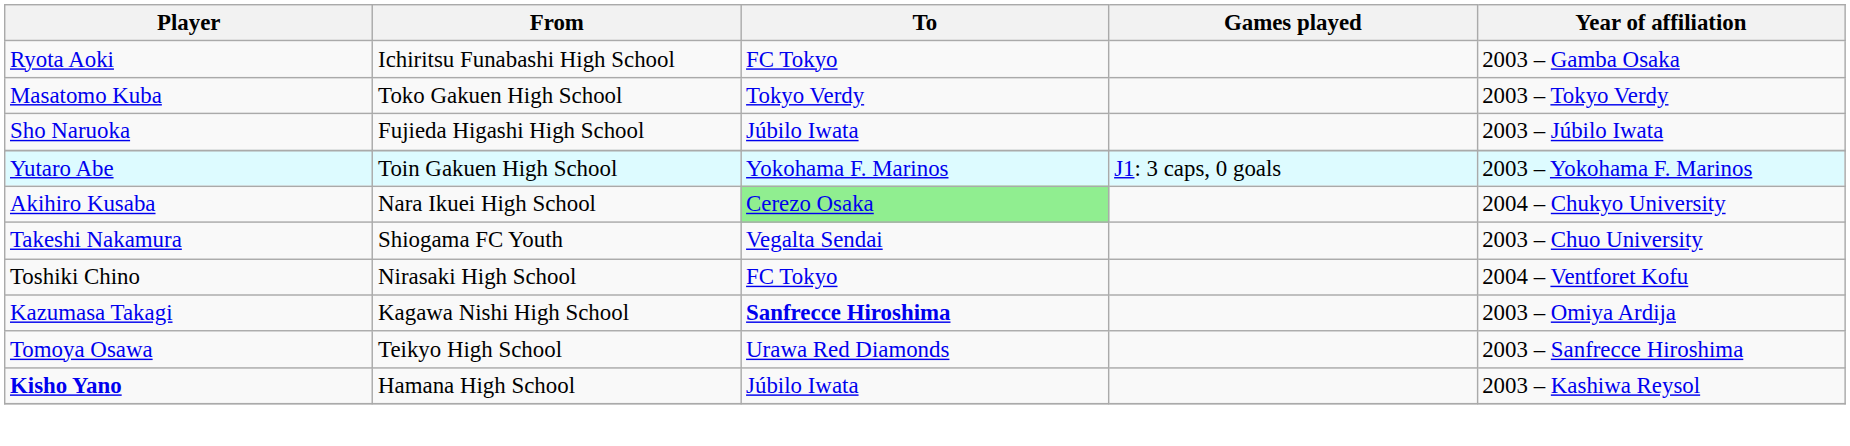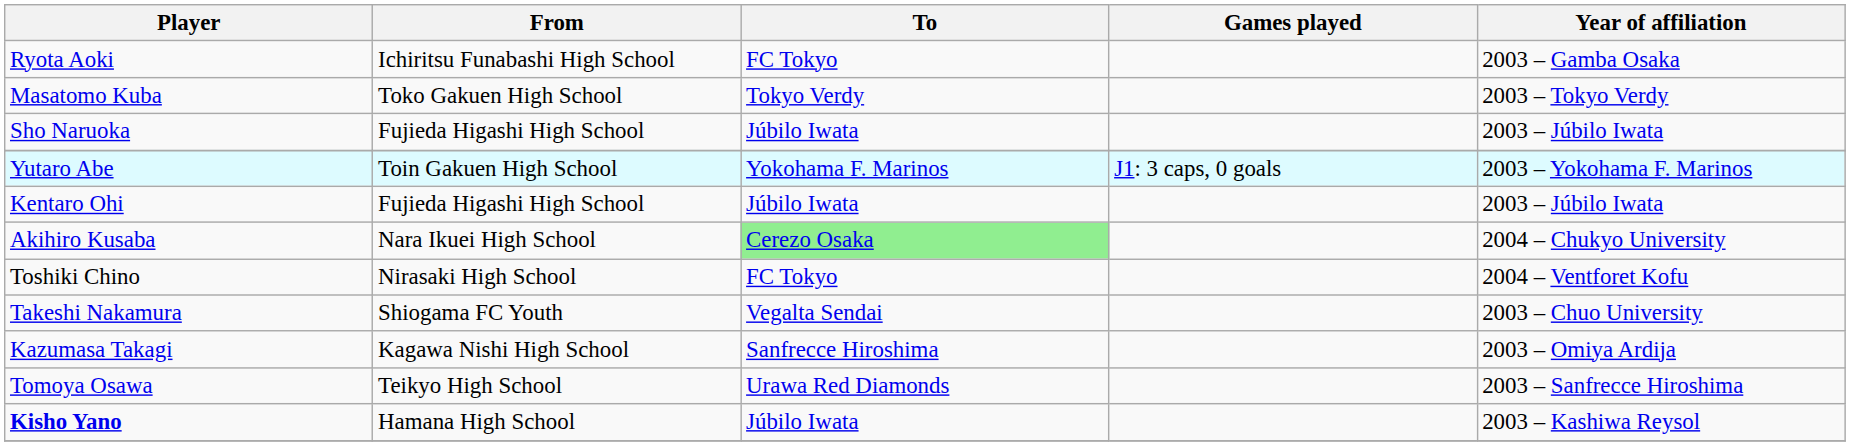 <table class="wikitable sortable mw-collapsible" style="text-align:left;">
 <tr>
 <th width=250px>Player</th>
 <th width=250px>From</th>
 <th width=250px>To</th>
 <th width=250px>Games played</th>
 <th width=250px>Year of affiliation</th>
 </tr>
 <tr>
 <td><a href='#'>Ryota Aoki</a></td>
 <td>Ichiritsu Funabashi High School</td>
 <td><a href='#'>FC Tokyo</a></td>
 <td></td>
 <td>2003 – <a href='#'>Gamba Osaka</a></td>
 </tr>
 <tr>
 <td><a href='#'>Masatomo Kuba</a></td>
 <td>Toko Gakuen High School</td>
 <td><a href='#'>Tokyo Verdy</a></td>
 <td></td>
 <td>2003 – <a href='#'>Tokyo Verdy</a></td>
 </tr>
 <tr>
 <td><a href='#'>Sho Naruoka</a></td>
 <td>Fujieda Higashi High School</td>
 <td><a href='#'>Júbilo Iwata</a></td>
 <td></td>
 <td>2003 – <a href='#'>Júbilo Iwata</a></td>
 </tr>
 <tr>
 </tr>
 <tr style="background:#DDFBFF;">
 <td><a href='#'>Yutaro Abe</a></td>
 <td>Toin Gakuen High School</td>
 <td><a href='#'>Yokohama F. Marinos</a></td>
 <td><a href='#'>J1</a>: 3 caps, 0 goals</td>
 <td>2003 – <a href='#'>Yokohama F. Marinos</a></td>
 </tr>
 <tr>
+<td><a href='#'>Kentaro Ohi</a></td>
+<td>Fujieda Higashi High School</td>
+<td><a href='#'>Júbilo Iwata</a></td>
+<td></td>
+<td>2003 – <a href='#'>Júbilo Iwata</a></td>
+</tr>
+<tr>
 <td><a href='#'>Akihiro Kusaba</a></td>
 <td>Nara Ikuei High School</td>
 <td style="background: lightgreen;"><a href='#'>Cerezo Osaka</a></td>
 <td></td>
 <td>2004 – <a href='#'>Chukyo University</a></td>
+</tr>
+<tr>
+<td>Toshiki Chino</td>
+<td>Nirasaki High School</td>
+<td><a href='#'>FC Tokyo</a></td>
+<td></td>
+<td>2004 – <a href='#'>Ventforet Kofu</a></td>
 </tr>
 <tr>
 <td><a href='#'>Takeshi Nakamura</a></td>
 <td>Shiogama FC Youth</td>
 <td><a href='#'>Vegalta Sendai</a></td>
 <td></td>
 <td>2003 – <a href='#'>Chuo University</a></td>
 </tr>
 <tr>
-<td>Toshiki Chino</td>
-<td>Nirasaki High School</td>
-<td><a href='#'>FC Tokyo</a></td>
-<td></td>
-<td>2004 – <a href='#'>Ventforet Kofu</a></td>
-</tr>
-<tr>
 <td><a href='#'>Kazumasa Takagi</a></td>
 <td>Kagawa Nishi High School</td>
-<td><strong><a href='#'>Sanfrecce Hiroshima</a></strong></td>
+<td><a href='#'>Sanfrecce Hiroshima</a></td>
 <td></td>
 <td>2003 – <a href='#'>Omiya Ardija</a></td>
 </tr>
 <tr>
 <td><a href='#'>Tomoya Osawa</a></td>
 <td>Teikyo High School</td>
 <td><a href='#'>Urawa Red Diamonds</a></td>
 <td></td>
 <td>2003 – <a href='#'>Sanfrecce Hiroshima</a></td>
 </tr>
 <tr>
 <td><strong><a href='#'>Kisho Yano</a></strong></td>
 <td>Hamana High School</td>
 <td><a href='#'>Júbilo Iwata</a></td>
 <td></td>
 <td>2003 – <a href='#'>Kashiwa Reysol</a></td>
 </tr>
 <tr>
 </tr>
 </table>
